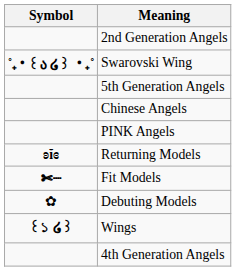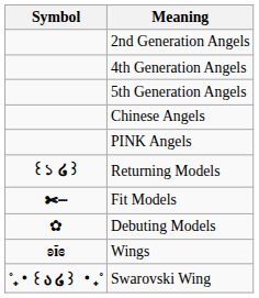 <table class="sortable wikitable"  style="font-size:85%;">
 <tr>
 <th>Symbol</th>
 <th>Meaning</th>
 </tr>
 <tr>
 <td align="center"><strong></strong></td>
 <td>2nd Generation Angels</td>
 </tr>
 <tr>
-<td align="center"><strong>˚₊‧꒰ა ໒꒱ ‧₊˚</strong></td>
-<td>Swarovski Wing</td>
+<td align="center"><strong></strong></td>
+<td>4th Generation Angels</td>
 </tr>
 <tr>
 <td align="center"><strong></strong></td>
 <td>5th Generation Angels</td>
 </tr>
 <tr>
 <td align="center"><strong></strong></td>
 <td>Chinese Angels</td>
 </tr>
 <tr>
 <td align="center"><strong></strong></td>
 <td>PINK Angels</td>
 </tr>
 <tr>
-<td align="center"><strong>ʚĭɞ</strong></td>
+<td align="center"><strong>꒰১ ໒꒱</strong></td>
 <td>Returning Models</td>
 </tr>
 <tr>
 <td align="center"><strong>✄┈</strong></td>
 <td>Fit Models</td>
 </tr>
 <tr>
 <td align="center">✿</td>
 <td>Debuting Models</td>
 </tr>
 <tr>
-<td align="center"><strong>꒰১ ໒꒱</strong></td>
+<td align="center"><strong>ʚĭɞ</strong></td>
 <td>Wings</td>
 </tr>
 <tr>
-<td align="center"><strong></strong></td>
-<td>4th Generation Angels</td>
+<td align="center"><strong>˚₊‧꒰ა ໒꒱ ‧₊˚</strong></td>
+<td>Swarovski Wing</td>
 </tr>
 </table>
